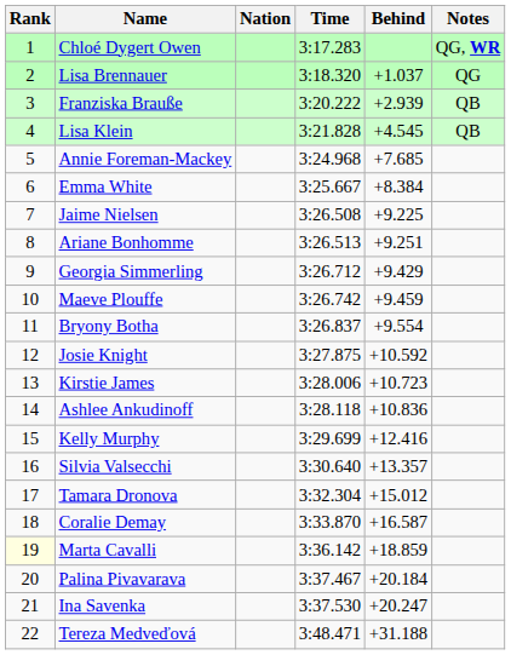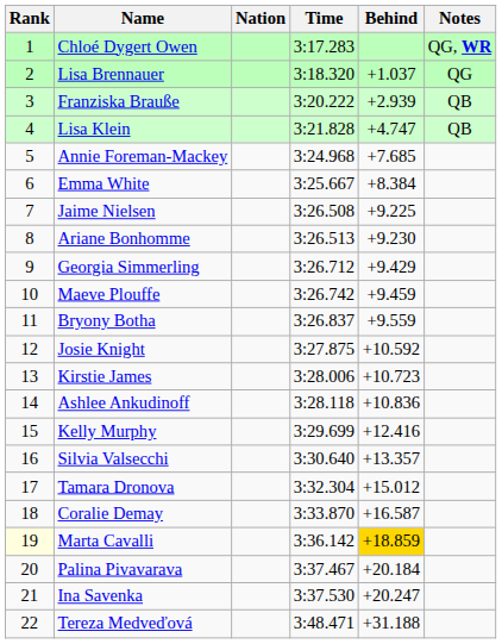 <table class="wikitable sortable" style="text-align:center">
 <tr>
 <th>Rank</th>
 <th>Name</th>
 <th>Nation</th>
 <th>Time</th>
 <th>Behind</th>
 <th>Notes</th>
 </tr>
 <tr bgcolor=bbffbb>
 <td>1</td>
 <td align=left><a href='#'>Chloé Dygert Owen</a></td>
 <td align=left></td>
 <td>3:17.283</td>
 <td></td>
 <td>QG, <strong><a href='#'>WR</a></strong></td>
 </tr>
 <tr bgcolor=bbffbb>
 <td>2</td>
 <td align=left><a href='#'>Lisa Brennauer</a></td>
 <td align=left></td>
 <td>3:18.320</td>
 <td>+1.037</td>
 <td>QG</td>
 </tr>
 <tr bgcolor=ccffcc>
 <td>3</td>
 <td align=left><a href='#'>Franziska Brauße</a></td>
 <td align=left></td>
 <td>3:20.222</td>
 <td>+2.939</td>
 <td>QB</td>
 </tr>
 <tr bgcolor=ccffcc>
 <td>4</td>
 <td align=left><a href='#'>Lisa Klein</a></td>
 <td align=left></td>
 <td>3:21.828</td>
-<td>+4.545</td>
+<td>+4.747</td>
 <td>QB</td>
 </tr>
 <tr>
 <td>5</td>
 <td align=left><a href='#'>Annie Foreman-Mackey</a></td>
 <td align=left></td>
 <td>3:24.968</td>
 <td>+7.685</td>
 <td></td>
 </tr>
 <tr>
 <td>6</td>
 <td align=left><a href='#'>Emma White</a></td>
 <td align=left></td>
 <td>3:25.667</td>
 <td>+8.384</td>
 <td></td>
 </tr>
 <tr>
 <td>7</td>
 <td align=left><a href='#'>Jaime Nielsen</a></td>
 <td align=left></td>
 <td>3:26.508</td>
 <td>+9.225</td>
 <td></td>
 </tr>
 <tr>
 <td>8</td>
 <td align=left><a href='#'>Ariane Bonhomme</a></td>
 <td align=left></td>
 <td>3:26.513</td>
-<td>+9.251</td>
+<td>+9.230</td>
 <td></td>
 </tr>
 <tr>
 <td>9</td>
 <td align=left><a href='#'>Georgia Simmerling</a></td>
 <td align=left></td>
 <td>3:26.712</td>
 <td>+9.429</td>
 <td></td>
 </tr>
 <tr>
 <td>10</td>
 <td align=left><a href='#'>Maeve Plouffe</a></td>
 <td align=left></td>
 <td>3:26.742</td>
 <td>+9.459</td>
 <td></td>
 </tr>
 <tr>
 <td>11</td>
 <td align=left><a href='#'>Bryony Botha</a></td>
 <td align=left></td>
 <td>3:26.837</td>
-<td>+9.554</td>
+<td>+9.559</td>
 <td></td>
 </tr>
 <tr>
 <td>12</td>
 <td align=left><a href='#'>Josie Knight</a></td>
 <td align=left></td>
 <td>3:27.875</td>
 <td>+10.592</td>
 <td></td>
 </tr>
 <tr>
 <td>13</td>
 <td align=left><a href='#'>Kirstie James</a></td>
 <td align=left></td>
 <td>3:28.006</td>
 <td>+10.723</td>
 <td></td>
 </tr>
 <tr>
 <td>14</td>
 <td align=left><a href='#'>Ashlee Ankudinoff</a></td>
 <td align=left></td>
 <td>3:28.118</td>
 <td>+10.836</td>
 <td></td>
 </tr>
 <tr>
 <td>15</td>
 <td align=left><a href='#'>Kelly Murphy</a></td>
 <td align=left></td>
 <td>3:29.699</td>
 <td>+12.416</td>
 <td></td>
 </tr>
 <tr>
 <td>16</td>
 <td align=left><a href='#'>Silvia Valsecchi</a></td>
 <td align=left></td>
 <td>3:30.640</td>
 <td>+13.357</td>
 <td></td>
 </tr>
 <tr>
 <td>17</td>
 <td align=left><a href='#'>Tamara Dronova</a></td>
 <td align=left></td>
 <td>3:32.304</td>
 <td>+15.012</td>
 <td></td>
 </tr>
 <tr>
 <td>18</td>
 <td align=left><a href='#'>Coralie Demay</a></td>
 <td align=left></td>
 <td>3:33.870</td>
 <td>+16.587</td>
 <td></td>
 </tr>
 <tr>
 <td style="background: lightyellow;">19</td>
 <td align=left><a href='#'>Marta Cavalli</a></td>
 <td align=left></td>
 <td>3:36.142</td>
-<td>+18.859</td>
+<td style="background: gold;">+18.859</td>
 <td></td>
 </tr>
 <tr>
 <td>20</td>
 <td align=left><a href='#'>Palina Pivavarava</a></td>
 <td align=left></td>
 <td>3:37.467</td>
 <td>+20.184</td>
 <td></td>
 </tr>
 <tr>
 <td>21</td>
 <td align=left><a href='#'>Ina Savenka</a></td>
 <td align=left></td>
 <td>3:37.530</td>
 <td>+20.247</td>
 <td></td>
 </tr>
 <tr>
 <td>22</td>
 <td align=left><a href='#'>Tereza Medveďová</a></td>
 <td align=left></td>
 <td>3:48.471</td>
 <td>+31.188</td>
 <td></td>
 </tr>
 </table>
